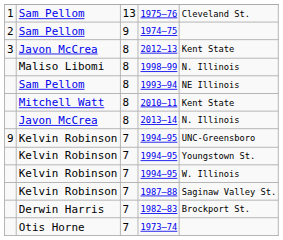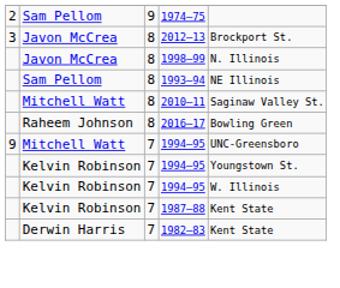 <table class="wikitable">
 <tr>
-</tr>
-<tr>
-<td>1</td>
-<td><a href='#'>Sam Pellom</a></td>
-<td>13</td>
-<td style="font-size:80%;"><a href='#'>1975–76</a></td>
-<td style="font-size:80%;">Cleveland St.</td>
 </tr>
 <tr>
 <td>2</td>
 <td><a href='#'>Sam Pellom</a></td>
 <td>9</td>
 <td style="font-size:80%;"><a href='#'>1974–75</a></td>
 <td style="font-size:80%;"></td>
 </tr>
 <tr>
 <td>3</td>
 <td><a href='#'>Javon McCrea</a></td>
 <td>8</td>
 <td style="font-size:80%;"><a href='#'>2012–13</a></td>
-<td style="font-size:80%;">Kent State</td>
+<td style="font-size:80%;">Brockport St.</td>
 </tr>
 <tr>
 <td></td>
-<td>Maliso Libomi</td>
+<td><a href='#'>Javon McCrea</a></td>
 <td>8</td>
 <td style="font-size:80%;"><a href='#'>1998–99</a></td>
 <td style="font-size:80%;">N. Illinois</td>
 </tr>
 <tr>
 <td></td>
 <td><a href='#'>Sam Pellom</a></td>
 <td>8</td>
 <td style="font-size:80%;"><a href='#'>1993–94</a></td>
 <td style="font-size:80%;">NE Illinois</td>
 </tr>
 <tr>
 <td></td>
 <td><a href='#'>Mitchell Watt</a></td>
 <td>8</td>
 <td style="font-size:80%;"><a href='#'>2010–11</a></td>
-<td style="font-size:80%;">Kent State</td>
+<td style="font-size:80%;">Saginaw Valley St.</td>
 </tr>
 <tr>
 <td></td>
-<td><a href='#'>Javon McCrea</a></td>
+<td>Raheem Johnson</td>
 <td>8</td>
-<td style="font-size:80%;"><a href='#'>2013–14</a></td>
-<td style="font-size:80%;">N. Illinois</td>
+<td style="font-size:80%;"><a href='#'>2016–17</a></td>
+<td style="font-size:80%;">Bowling Green</td>
 </tr>
 <tr>
 <td>9</td>
-<td>Kelvin Robinson</td>
+<td><a href='#'>Mitchell Watt</a></td>
 <td>7</td>
 <td style="font-size:80%;"><a href='#'>1994–95</a></td>
 <td style="font-size:80%;">UNC-Greensboro</td>
 </tr>
 <tr>
 <td></td>
 <td>Kelvin Robinson</td>
 <td>7</td>
 <td style="font-size:80%;"><a href='#'>1994–95</a></td>
 <td style="font-size:80%;">Youngstown St.</td>
 </tr>
 <tr>
 <td></td>
 <td>Kelvin Robinson</td>
 <td>7</td>
 <td style="font-size:80%;"><a href='#'>1994–95</a></td>
 <td style="font-size:80%;">W. Illinois</td>
 </tr>
 <tr>
 <td></td>
 <td>Kelvin Robinson</td>
 <td>7</td>
 <td style="font-size:80%;"><a href='#'>1987–88</a></td>
-<td style="font-size:80%;">Saginaw Valley St.</td>
+<td style="font-size:80%;">Kent State</td>
 </tr>
 <tr>
 <td></td>
 <td>Derwin Harris</td>
 <td>7</td>
 <td style="font-size:80%;"><a href='#'>1982–83</a></td>
-<td style="font-size:80%;">Brockport St.</td>
-</tr>
-<tr>
-<td></td>
-<td>Otis Horne</td>
-<td>7</td>
-<td style="font-size:80%;"><a href='#'>1973–74</a></td>
-<td style="font-size:80%;"></td>
+<td style="font-size:80%;">Kent State</td>
 </tr>
 </table>
